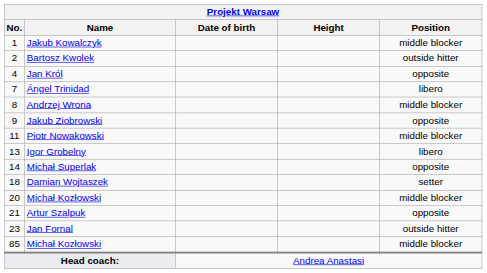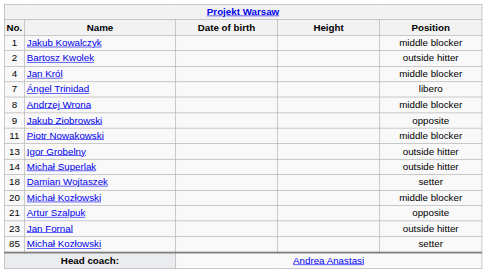 <table class="wikitable collapsible collapsed" style="font-size:100%; text-align:center">
 <tr>
 <th colspan=5 style="width:30em"><a href='#'>Projekt Warsaw</a></th>
 </tr>
 <tr>
 <th>No.</th>
 <th style="width:15em">Name</th>
 <th style="width:10em">Date of birth</th>
 <th style="width:10em">Height</th>
 <th style="width:10em">Position</th>
 </tr>
 <tr>
 <td>1</td>
 <td align=left> <a href='#'>Jakub Kowalczyk</a></td>
 <td align=right></td>
 <td></td>
 <td>middle blocker</td>
 </tr>
 <tr>
 <td>2</td>
 <td align=left> <a href='#'>Bartosz Kwolek</a></td>
 <td align=right></td>
 <td></td>
 <td>outside hitter</td>
 </tr>
 <tr>
 <td>4</td>
 <td align=left> <a href='#'>Jan Król</a></td>
 <td align=right></td>
 <td></td>
-<td>opposite</td>
+<td>middle blocker</td>
 </tr>
 <tr>
 <td>7</td>
 <td align=left> <a href='#'>Ángel Trinidad</a></td>
 <td align=right></td>
 <td></td>
 <td>libero</td>
 </tr>
 <tr>
 <td>8</td>
 <td align=left> <a href='#'>Andrzej Wrona</a></td>
 <td align=right></td>
 <td></td>
 <td>middle blocker</td>
 </tr>
 <tr>
 <td>9</td>
 <td align=left> <a href='#'>Jakub Ziobrowski</a></td>
 <td align=right></td>
 <td></td>
 <td>opposite</td>
 </tr>
 <tr>
 <td>11</td>
 <td align=left> <a href='#'>Piotr Nowakowski</a></td>
 <td align=right></td>
 <td></td>
 <td>middle blocker</td>
 </tr>
 <tr>
 <td>13</td>
 <td align=left> <a href='#'>Igor Grobelny</a></td>
 <td align=right></td>
 <td></td>
-<td>libero</td>
+<td>outside hitter</td>
 </tr>
 <tr>
 <td>14</td>
 <td align=left> <a href='#'>Michał Superlak</a></td>
 <td align=right></td>
 <td></td>
-<td>opposite</td>
+<td>outside hitter</td>
 </tr>
 <tr>
 <td>18</td>
 <td align=left> <a href='#'>Damian Wojtaszek</a></td>
 <td align=right></td>
 <td></td>
 <td>setter</td>
 </tr>
 <tr>
 <td>20</td>
 <td align=left> <a href='#'>Michał Kozłowski</a></td>
 <td align=right></td>
 <td></td>
 <td>middle blocker</td>
 </tr>
 <tr>
 <td>21</td>
 <td align=left> <a href='#'>Artur Szalpuk</a></td>
 <td align=right></td>
 <td></td>
 <td>opposite</td>
 </tr>
 <tr>
 <td>23</td>
 <td align=left> <a href='#'>Jan Fornal</a></td>
 <td align=right></td>
 <td></td>
 <td>outside hitter</td>
 </tr>
 <tr>
 <td>85</td>
 <td align=left> <a href='#'>Michał Kozłowski</a></td>
 <td align=right></td>
 <td></td>
-<td>middle blocker</td>
+<td>setter</td>
 </tr>
 <tr style="border-top: 3px solid grey">
 <td colspan=2 style="background:#EAECF0"><strong>Head coach:</strong></td>
 <td colspan=3> <a href='#'>Andrea Anastasi</a></td>
 </tr>
 </table>
